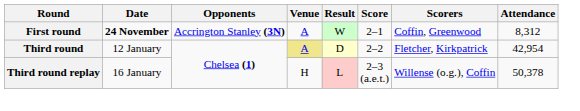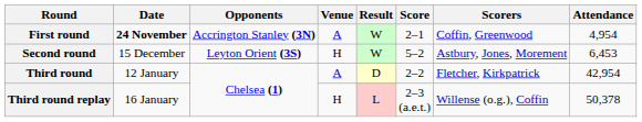 <table class="wikitable" style="text-align:center">
 <tr>
 <th>Round</th>
 <th>Date</th>
 <th>Opponents</th>
 <th>Venue</th>
 <th>Result</th>
 <th>Score</th>
 <th>Scorers</th>
 <th>Attendance</th>
 </tr>
 <tr>
 <th>First round</th>
 <td><strong>24 November</strong></td>
 <td><a href='#'>Accrington Stanley</a> <strong>(<a href='#'>3N</a>)</strong></td>
 <td><a href='#'>A</a></td>
 <td style="background-color:#CCFFCC">W</td>
 <td>2–1</td>
 <td align="left"><a href='#'>Coffin</a>, <a href='#'>Greenwood</a></td>
-<td>8,312</td>
+<td>4,954</td>
+</tr>
+<tr>
+<th>Second round</th>
+<td>15 December</td>
+<td><a href='#'>Leyton Orient</a> <strong>(<a href='#'>3S</a>)</strong></td>
+<td>H</td>
+<td style="background-color:#CCFFCC">W</td>
+<td>5–2</td>
+<td align="left"><a href='#'>Astbury</a>, <a href='#'>Jones</a>, <a href='#'>Morement</a></td>
+<td>6,453</td>
 </tr>
 <tr>
 <th>Third round</th>
 <td>12 January</td>
 <td rowspan=2><a href='#'>Chelsea</a> <strong>(<a href='#'>1</a>)</strong></td>
-<td style="background: khaki;"><a href='#'>A</a></td>
+<td><a href='#'>A</a></td>
 <td style="background-color:#FFFFCC">D</td>
 <td>2–2</td>
 <td align="left"><a href='#'>Fletcher</a>, <a href='#'>Kirkpatrick</a></td>
 <td>42,954</td>
 </tr>
 <tr>
 <th>Third round replay</th>
 <td>16 January</td>
 <td>H</td>
 <td style="background-color:#FFCCCC">L</td>
 <td>2–3<br>(a.e.t.)</td>
 <td align="left"><a href='#'>Willense</a> (o.g.), <a href='#'>Coffin</a></td>
 <td>50,378</td>
 </tr>
 </table>
